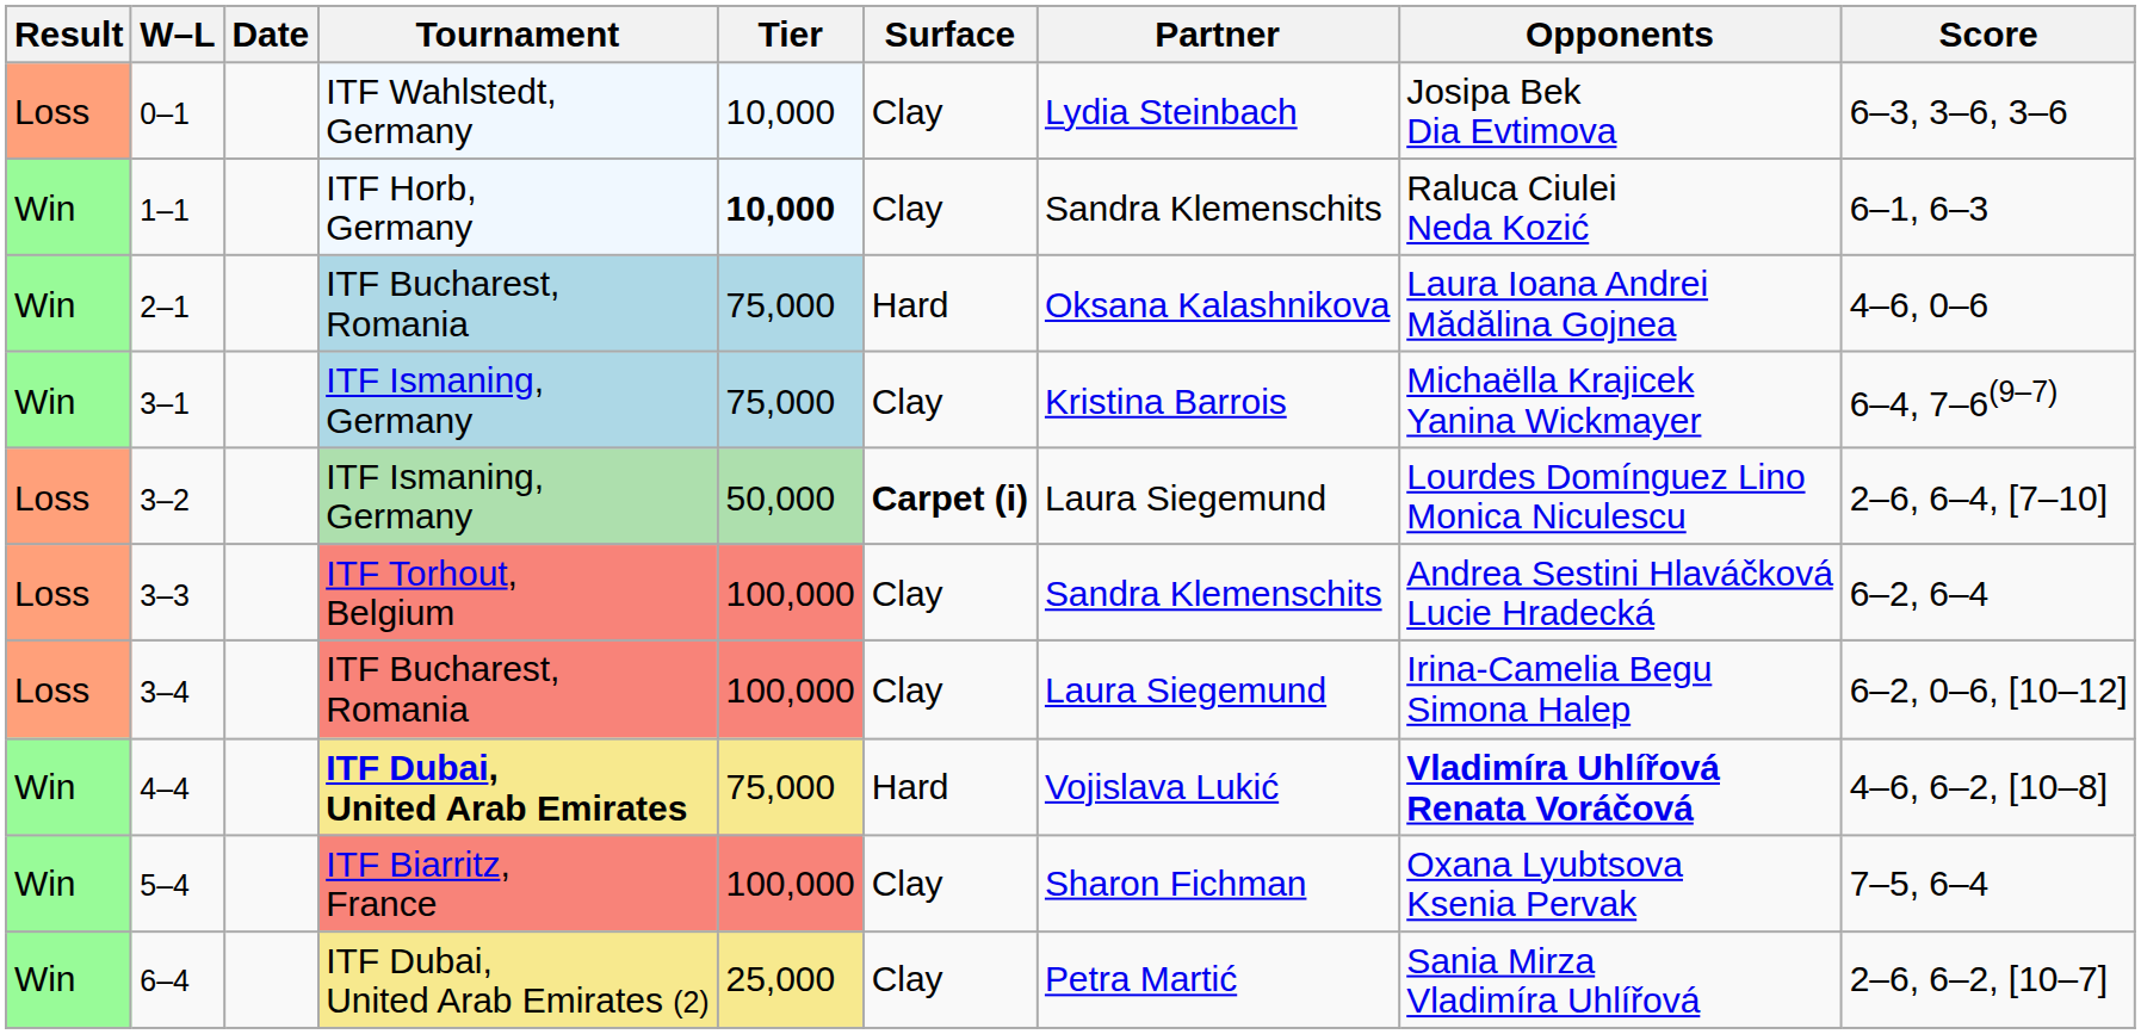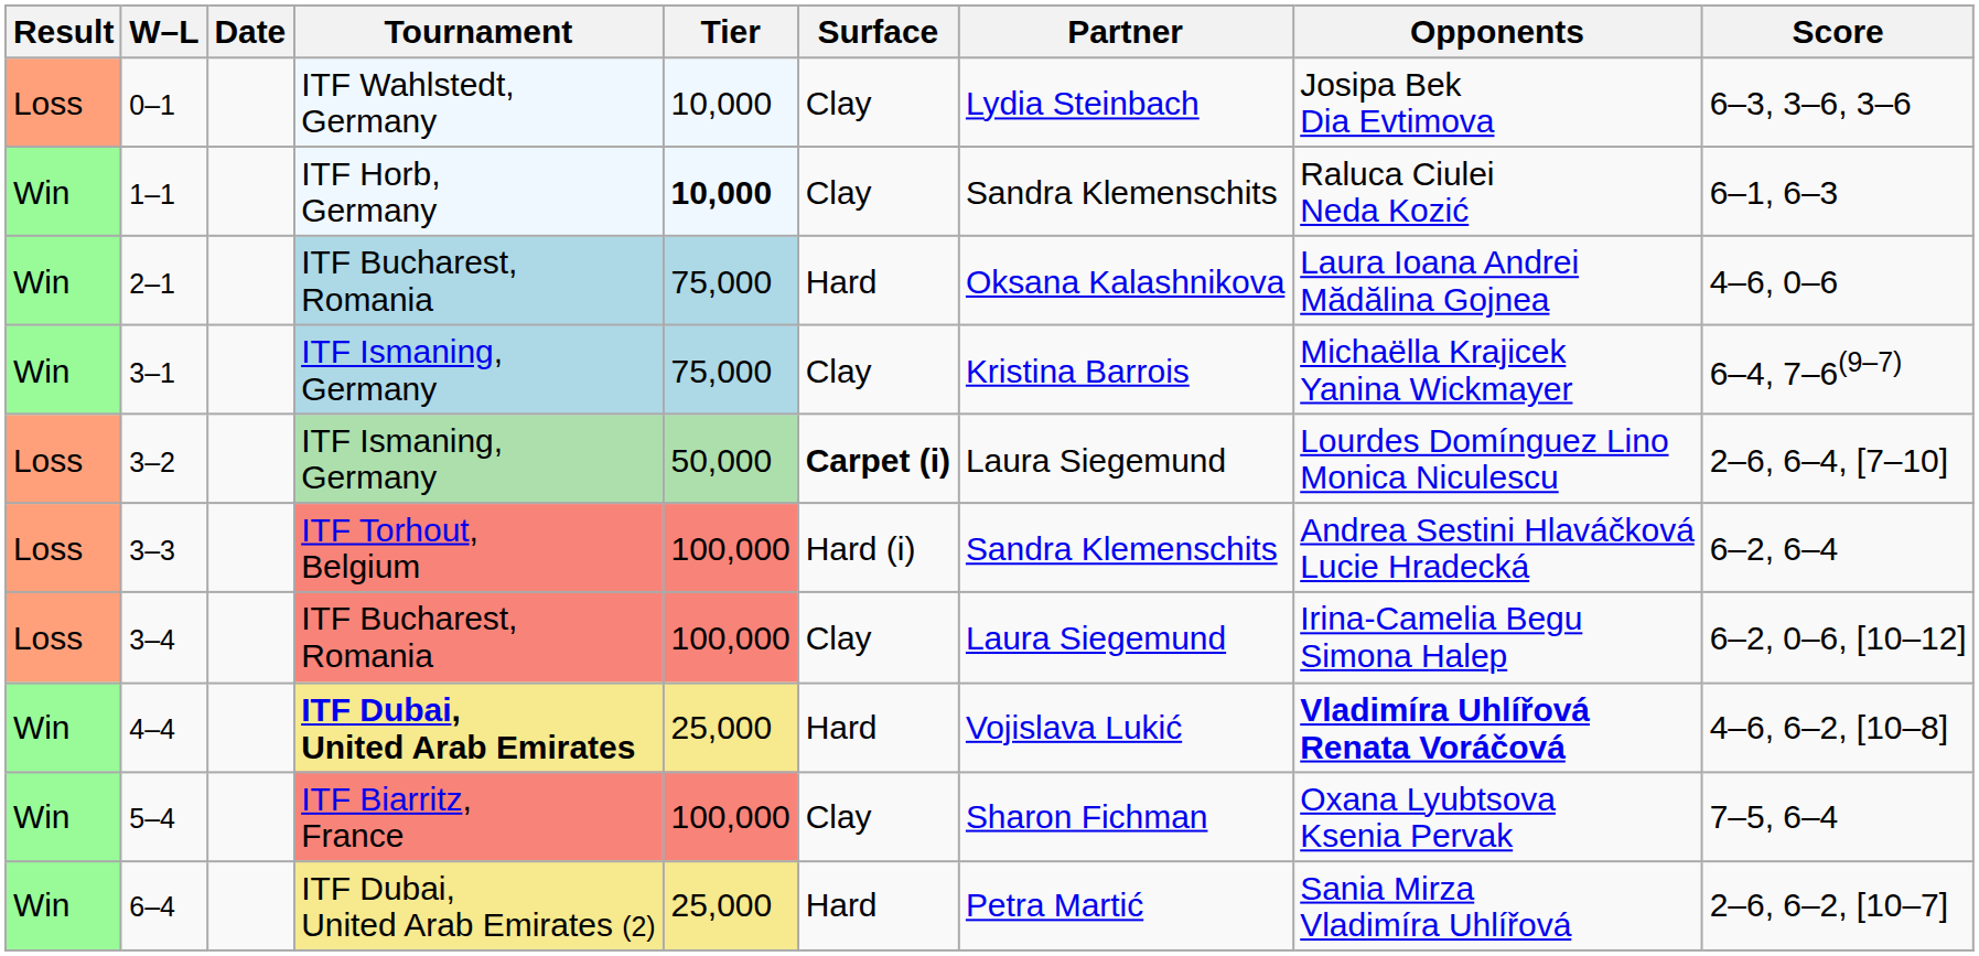 <table class="sortable wikitable nowrap" style="font-size:95%">
 <tr>
 <th>Result</th>
 <th class="unsortable">W–L</th>
 <th>Date</th>
 <th>Tournament</th>
 <th>Tier</th>
 <th>Surface</th>
 <th>Partner</th>
 <th>Opponents</th>
 <th class="unsortable">Score</th>
 </tr>
 <tr>
 <td bgcolor=ffa07a>Loss</td>
 <td><small>0–1</small></td>
 <td></td>
 <td style="background:#f0f8ff;">ITF Wahlstedt, <br> Germany</td>
 <td style="background:#f0f8ff;">10,000</td>
 <td>Clay</td>
 <td> <a href='#'>Lydia Steinbach</a></td>
 <td> Josipa Bek <br>  <a href='#'>Dia Evtimova</a></td>
 <td>6–3, 3–6, 3–6</td>
 </tr>
 <tr>
 <td bgcolor="98fb98">Win</td>
 <td><small>1–1</small></td>
 <td></td>
 <td style="background:#f0f8ff;">ITF Horb, <br> Germany</td>
 <td style="background:#f0f8ff;"><strong>10,000</strong></td>
 <td>Clay</td>
 <td> Sandra Klemenschits</td>
 <td> Raluca Ciulei <br>  <a href='#'>Neda Kozić</a></td>
 <td>6–1, 6–3</td>
 </tr>
 <tr>
 <td bgcolor="98fb98">Win</td>
 <td><small>2–1</small></td>
 <td></td>
 <td style="background:lightblue;">ITF Bucharest, <br> Romania</td>
 <td style="background:lightblue;">75,000</td>
 <td>Hard</td>
 <td> <a href='#'>Oksana Kalashnikova</a></td>
 <td> <a href='#'>Laura Ioana Andrei</a> <br>  <a href='#'>Mădălina Gojnea</a></td>
 <td>4–6, 0–6</td>
 </tr>
 <tr>
 <td bgcolor="98fb98">Win</td>
 <td><small>3–1</small></td>
 <td></td>
 <td style="background:lightblue;"><a href='#'>ITF Ismaning</a>, <br> Germany</td>
 <td style="background:lightblue;">75,000</td>
 <td>Clay</td>
 <td> <a href='#'>Kristina Barrois</a></td>
 <td> <a href='#'>Michaëlla Krajicek</a> <br>  <a href='#'>Yanina Wickmayer</a></td>
 <td>6–4, 7–6<sup>(9–7)</sup></td>
 </tr>
 <tr>
 <td bgcolor=ffa07a>Loss</td>
 <td><small>3–2</small></td>
 <td></td>
 <td style="background:#addfad;">ITF Ismaning, <br> Germany</td>
 <td style="background:#addfad;">50,000</td>
 <td><strong>Carpet (i)</strong></td>
 <td> Laura Siegemund</td>
 <td> <a href='#'>Lourdes Domínguez Lino</a> <br>  <a href='#'>Monica Niculescu</a></td>
 <td>2–6, 6–4, [7–10]</td>
 </tr>
 <tr>
 <td bgcolor=ffa07a>Loss</td>
 <td><small>3–3</small></td>
 <td></td>
 <td style="background:#f88379;"><a href='#'>ITF Torhout</a>, <br> Belgium</td>
 <td style="background:#f88379;">100,000</td>
-<td>Clay</td>
+<td>Hard (i)</td>
 <td> <a href='#'>Sandra Klemenschits</a></td>
 <td> <a href='#'>Andrea Sestini Hlaváčková</a> <br>  <a href='#'>Lucie Hradecká</a></td>
 <td>6–2, 6–4</td>
 </tr>
 <tr>
 <td bgcolor=ffa07a>Loss</td>
 <td><small>3–4</small></td>
 <td></td>
 <td style="background:#f88379;">ITF Bucharest, <br> Romania</td>
 <td style="background:#f88379;">100,000</td>
 <td>Clay</td>
 <td> <a href='#'>Laura Siegemund</a></td>
 <td> <a href='#'>Irina-Camelia Begu</a> <br>  <a href='#'>Simona Halep</a></td>
 <td>6–2, 0–6, [10–12]</td>
 </tr>
 <tr>
 <td bgcolor="98fb98">Win</td>
 <td><small>4–4</small></td>
 <td></td>
 <td style="background:#f7e98e;"><strong><a href='#'>ITF Dubai</a>, <br> United Arab Emirates</strong></td>
-<td style="background:#f7e98e;">75,000</td>
+<td style="background:#f7e98e;">25,000</td>
 <td>Hard</td>
 <td> <a href='#'>Vojislava Lukić</a></td>
 <td><strong> <a href='#'>Vladimíra Uhlířová</a> <br>  <a href='#'>Renata Voráčová</a></strong></td>
 <td>4–6, 6–2, [10–8]</td>
 </tr>
 <tr>
 <td bgcolor="98fb98">Win</td>
 <td><small>5–4</small></td>
 <td></td>
 <td style="background:#f88379;"><a href='#'>ITF Biarritz</a>, <br> France</td>
 <td style="background:#f88379;">100,000</td>
 <td>Clay</td>
 <td> <a href='#'>Sharon Fichman</a></td>
 <td> <a href='#'>Oxana Lyubtsova</a> <br>  <a href='#'>Ksenia Pervak</a></td>
 <td>7–5, 6–4</td>
 </tr>
 <tr>
 <td bgcolor="98fb98">Win</td>
 <td><small>6–4</small></td>
 <td><a href='#'></a></td>
 <td style="background:#f7e98e;">ITF Dubai, <br> United Arab Emirates <small>(2)</small></td>
 <td style="background:#f7e98e;">25,000</td>
-<td>Clay</td>
+<td>Hard</td>
 <td> <a href='#'>Petra Martić</a></td>
 <td> <a href='#'>Sania Mirza</a> <br>  <a href='#'>Vladimíra Uhlířová</a></td>
 <td>2–6, 6–2, [10–7]</td>
 </tr>
 </table>
